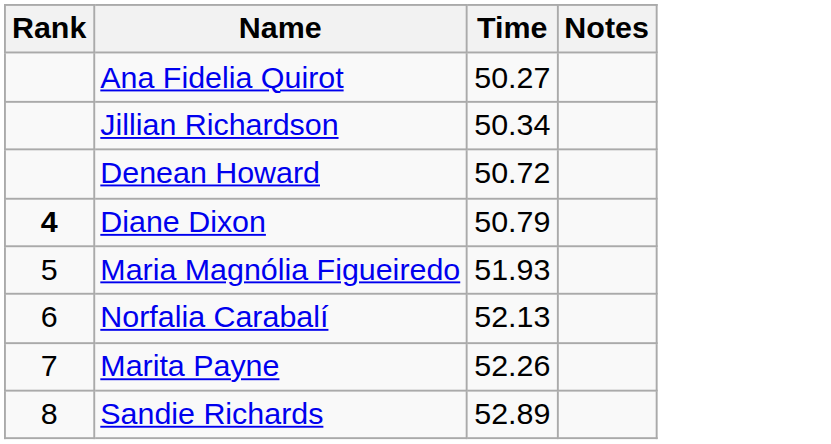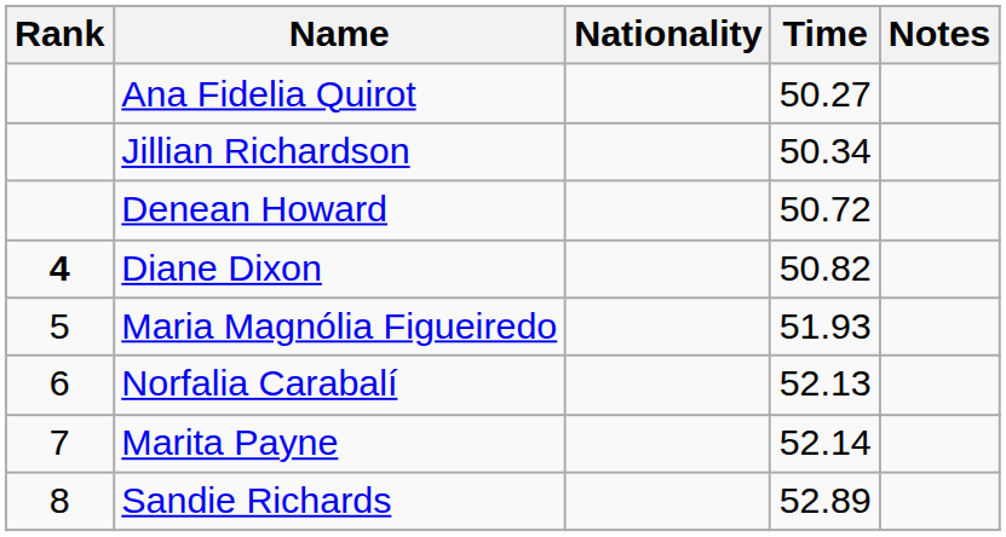 <table class="wikitable sortable" style="text-align:center">
 <tr>
 <th>Rank</th>
 <th>Name</th>
+<th>Nationality</th>
 <th>Time</th>
 <th>Notes</th>
 </tr>
 <tr>
 <td></td>
 <td align=left><a href='#'>Ana Fidelia Quirot</a></td>
+<td align=left></td>
 <td>50.27</td>
 <td></td>
 </tr>
 <tr>
 <td></td>
 <td align=left><a href='#'>Jillian Richardson</a></td>
+<td align=left></td>
 <td>50.34</td>
 <td></td>
 </tr>
 <tr>
 <td></td>
 <td align=left><a href='#'>Denean Howard</a></td>
+<td align=left></td>
 <td>50.72</td>
 <td></td>
 </tr>
 <tr>
 <td><strong>4</strong></td>
 <td align=left><a href='#'>Diane Dixon</a></td>
-<td>50.79</td>
+<td align=left></td>
+<td>50.82</td>
 <td></td>
 </tr>
 <tr>
 <td>5</td>
 <td align=left><a href='#'>Maria Magnólia Figueiredo</a></td>
+<td align=left></td>
 <td>51.93</td>
 <td></td>
 </tr>
 <tr>
 <td>6</td>
 <td align=left><a href='#'>Norfalia Carabalí</a></td>
+<td align=left></td>
 <td>52.13</td>
 <td></td>
 </tr>
 <tr>
 <td>7</td>
 <td align=left><a href='#'>Marita Payne</a></td>
-<td>52.26</td>
+<td align=left></td>
+<td>52.14</td>
 <td></td>
 </tr>
 <tr>
 <td>8</td>
 <td align=left><a href='#'>Sandie Richards</a></td>
+<td align=left></td>
 <td>52.89</td>
 <td></td>
 </tr>
 </table>
